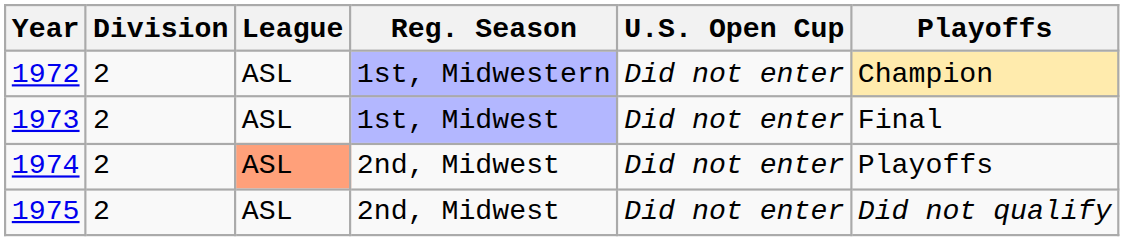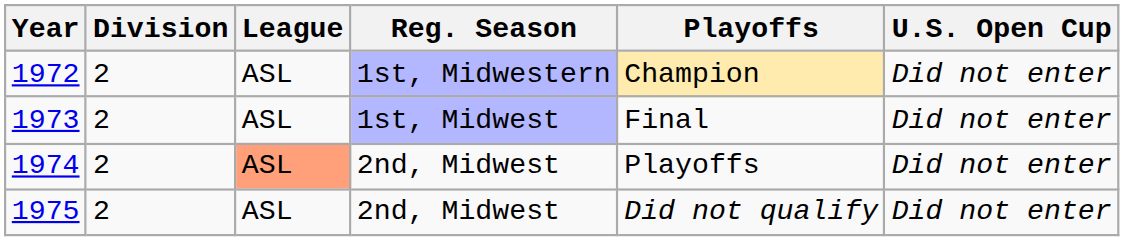 <table class="wikitable">
 <tr>
 <th>Year</th>
 <th>Division</th>
 <th>League</th>
 <th>Reg. Season</th>
+<th>Playoffs</th>
 <th>U.S. Open Cup</th>
-<th>Playoffs</th>
 </tr>
 <tr>
 <td><a href='#'>1972</a></td>
 <td>2</td>
 <td>ASL</td>
 <td bgcolor="B3B7FF">1st, Midwestern</td>
+<td bgcolor="FFEBAD">Champion</td>
 <td><em>Did not enter</em></td>
-<td bgcolor="FFEBAD">Champion</td>
 </tr>
 <tr>
 <td><a href='#'>1973</a></td>
 <td>2</td>
 <td>ASL</td>
 <td bgcolor="B3B7FF">1st, Midwest</td>
+<td>Final</td>
 <td><em>Did not enter</em></td>
-<td>Final</td>
 </tr>
 <tr>
 <td><a href='#'>1974</a></td>
 <td>2</td>
 <td style="background: lightsalmon;">ASL</td>
 <td>2nd, Midwest</td>
+<td>Playoffs</td>
 <td><em>Did not enter</em></td>
-<td>Playoffs</td>
 </tr>
 <tr>
 <td><a href='#'>1975</a></td>
 <td>2</td>
 <td>ASL</td>
 <td>2nd, Midwest</td>
+<td><em>Did not qualify</em></td>
 <td><em>Did not enter</em></td>
-<td><em>Did not qualify</em></td>
 </tr>
 </table>
